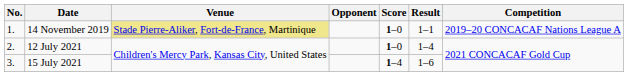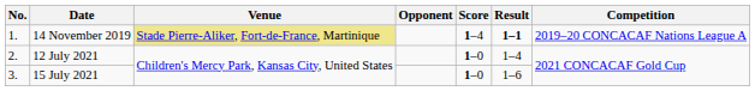 <table class="wikitable">
 <tr>
 <th>No.</th>
 <th>Date</th>
 <th>Venue</th>
 <th>Opponent</th>
 <th>Score</th>
 <th>Result</th>
 <th>Competition</th>
 </tr>
 <tr>
 <td>1.</td>
 <td>14 November 2019</td>
 <td style="background: khaki;"><a href='#'>Stade Pierre-Aliker</a>, <a href='#'>Fort-de-France</a>, Martinique</td>
 <td></td>
-<td align=center><strong>1</strong>–0</td>
-<td align=center>1–1</td>
+<td align=center><strong>1</strong>–4</td>
+<td align=center><strong>1–1</strong></td>
 <td><a href='#'>2019–20 CONCACAF Nations League A</a></td>
 </tr>
 <tr>
 <td>2.</td>
 <td>12 July 2021</td>
 <td rowspan="2"><a href='#'>Children's Mercy Park</a>, <a href='#'>Kansas City</a>, United States</td>
 <td></td>
 <td align=center><strong>1</strong>–0</td>
 <td align=center>1–4</td>
 <td rowspan="2"><a href='#'>2021 CONCACAF Gold Cup</a></td>
 </tr>
 <tr>
 <td>3.</td>
 <td>15 July 2021</td>
 <td></td>
-<td align=center><strong>1</strong>–4</td>
+<td align=center><strong>1</strong>–0</td>
 <td align=center>1–6</td>
 </tr>
 </table>
